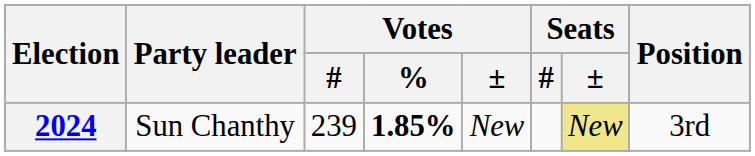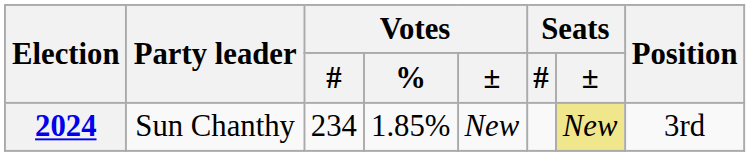 <table class="wikitable" style="text-align:center">
 <tr>
 <th rowspan="2">Election</th>
 <th rowspan="2">Party leader</th>
 <th colspan="3">Votes</th>
 <th colspan="2">Seats</th>
 <th rowspan="2">Position</th>
 </tr>
 <tr>
 <th>#</th>
 <th>%</th>
 <th>±</th>
 <th>#</th>
 <th>±</th>
 </tr>
 <tr>
 <th><a href='#'>2024</a></th>
 <td>Sun Chanthy</td>
-<td>239</td>
-<td><strong>1.85%</strong></td>
+<td>234</td>
+<td>1.85%</td>
 <td><em>New</em></td>
 <td></td>
 <td style="background: khaki;"><em>New</em></td>
 <td> 3rd</td>
 </tr>
 </table>
